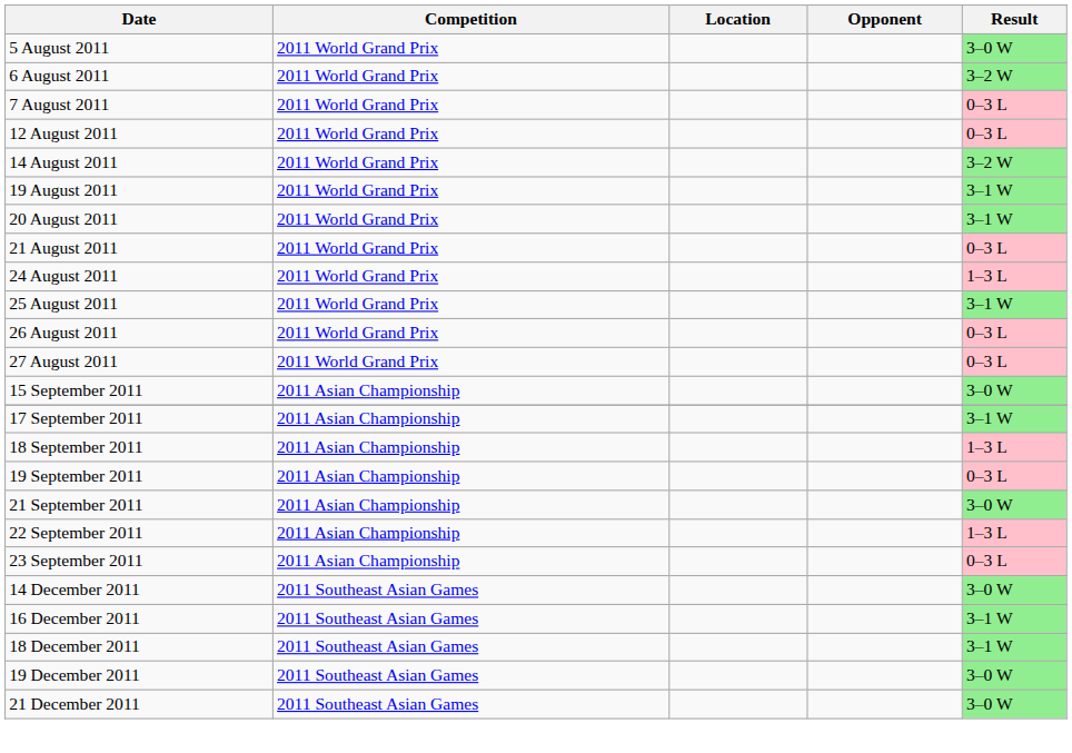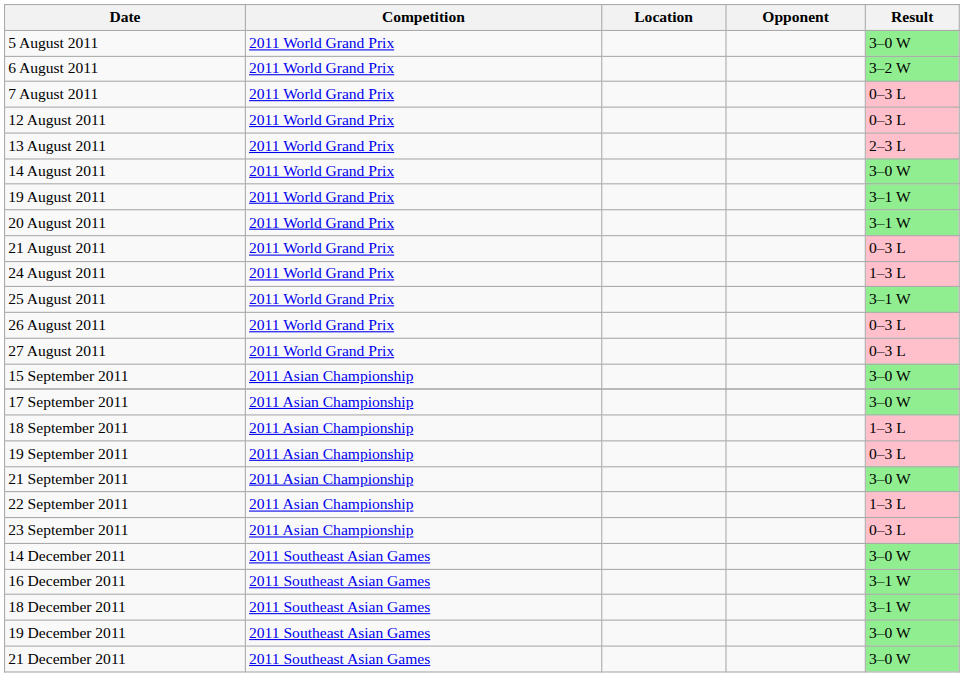 <table class="wikitable" style="font-size:90%; width:70%;">
 <tr>
 <th>Date</th>
 <th>Competition</th>
 <th>Location</th>
 <th>Opponent</th>
 <th>Result</th>
 </tr>
 <tr>
 <td>5 August 2011</td>
 <td><a href='#'>2011 World Grand Prix</a></td>
 <td></td>
 <td></td>
 <td bgcolor="lightgreen">3–0 W</td>
 </tr>
 <tr>
 <td>6 August 2011</td>
 <td><a href='#'>2011 World Grand Prix</a></td>
 <td></td>
 <td></td>
 <td bgcolor="lightgreen">3–2 W</td>
 </tr>
 <tr>
 <td>7 August 2011</td>
 <td><a href='#'>2011 World Grand Prix</a></td>
 <td></td>
 <td></td>
 <td bgcolor="pink">0–3 L</td>
 </tr>
 <tr>
 <td>12 August 2011</td>
 <td><a href='#'>2011 World Grand Prix</a></td>
 <td></td>
 <td></td>
 <td bgcolor="pink">0–3 L</td>
 </tr>
 <tr>
+<td>13 August 2011</td>
+<td><a href='#'>2011 World Grand Prix</a></td>
+<td></td>
+<td></td>
+<td bgcolor="pink">2–3 L</td>
+</tr>
+<tr>
 <td>14 August 2011</td>
 <td><a href='#'>2011 World Grand Prix</a></td>
 <td></td>
 <td></td>
-<td bgcolor="lightgreen">3–2 W</td>
+<td bgcolor="lightgreen">3–0 W</td>
 </tr>
 <tr>
 <td>19 August 2011</td>
 <td><a href='#'>2011 World Grand Prix</a></td>
 <td></td>
 <td></td>
 <td bgcolor="lightgreen">3–1 W</td>
 </tr>
 <tr>
 <td>20 August 2011</td>
 <td><a href='#'>2011 World Grand Prix</a></td>
 <td></td>
 <td></td>
 <td bgcolor="lightgreen">3–1 W</td>
 </tr>
 <tr>
 <td>21 August 2011</td>
 <td><a href='#'>2011 World Grand Prix</a></td>
 <td></td>
 <td></td>
 <td bgcolor="pink">0–3 L</td>
 </tr>
 <tr>
 <td>24 August 2011</td>
 <td><a href='#'>2011 World Grand Prix</a></td>
 <td></td>
 <td></td>
 <td bgcolor="pink">1–3 L</td>
 </tr>
 <tr>
 <td>25 August 2011</td>
 <td><a href='#'>2011 World Grand Prix</a></td>
 <td></td>
 <td></td>
 <td bgcolor="lightgreen">3–1 W</td>
 </tr>
 <tr>
 <td>26 August 2011</td>
 <td><a href='#'>2011 World Grand Prix</a></td>
 <td></td>
 <td></td>
 <td bgcolor="pink">0–3 L</td>
 </tr>
 <tr>
 <td>27 August 2011</td>
 <td><a href='#'>2011 World Grand Prix</a></td>
 <td></td>
 <td></td>
 <td bgcolor="pink">0–3 L</td>
 </tr>
 <tr>
 <td>15 September 2011</td>
 <td><a href='#'>2011 Asian Championship</a></td>
 <td></td>
 <td></td>
 <td bgcolor="lightgreen">3–0 W</td>
 </tr>
 <tr>
 </tr>
 <tr>
 <td>17 September 2011</td>
 <td><a href='#'>2011 Asian Championship</a></td>
 <td></td>
 <td></td>
-<td bgcolor="lightgreen">3–1 W</td>
+<td bgcolor="lightgreen">3–0 W</td>
 </tr>
 <tr>
 <td>18 September 2011</td>
 <td><a href='#'>2011 Asian Championship</a></td>
 <td></td>
 <td></td>
 <td bgcolor="pink">1–3 L</td>
 </tr>
 <tr>
 <td>19 September 2011</td>
 <td><a href='#'>2011 Asian Championship</a></td>
 <td></td>
 <td></td>
 <td bgcolor="pink">0–3 L</td>
 </tr>
 <tr>
 <td>21 September 2011</td>
 <td><a href='#'>2011 Asian Championship</a></td>
 <td></td>
 <td></td>
 <td bgcolor="lightgreen">3–0 W</td>
 </tr>
 <tr>
 <td>22 September 2011</td>
 <td><a href='#'>2011 Asian Championship</a></td>
 <td></td>
 <td></td>
 <td bgcolor="pink">1–3 L</td>
 </tr>
 <tr>
 <td>23 September 2011</td>
 <td><a href='#'>2011 Asian Championship</a></td>
 <td></td>
 <td></td>
 <td bgcolor="pink">0–3 L</td>
 </tr>
 <tr>
 <td>14 December 2011</td>
 <td><a href='#'>2011 Southeast Asian Games</a></td>
 <td></td>
 <td></td>
 <td bgcolor="lightgreen">3–0 W</td>
 </tr>
 <tr>
 <td>16 December 2011</td>
 <td><a href='#'>2011 Southeast Asian Games</a></td>
 <td></td>
 <td></td>
 <td bgcolor="lightgreen">3–1 W</td>
 </tr>
 <tr>
 <td>18 December 2011</td>
 <td><a href='#'>2011 Southeast Asian Games</a></td>
 <td></td>
 <td></td>
 <td bgcolor="lightgreen">3–1 W</td>
 </tr>
 <tr>
 <td>19 December 2011</td>
 <td><a href='#'>2011 Southeast Asian Games</a></td>
 <td></td>
 <td></td>
 <td bgcolor="lightgreen">3–0 W</td>
 </tr>
 <tr>
 <td>21 December 2011</td>
 <td><a href='#'>2011 Southeast Asian Games</a></td>
 <td></td>
 <td></td>
 <td bgcolor="lightgreen">3–0 W</td>
 </tr>
 </table>
